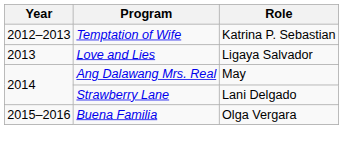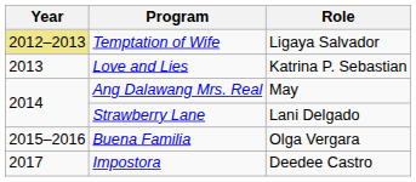 <table class="wikitable sortable">
 <tr>
 <th>Year</th>
 <th>Program</th>
 <th>Role</th>
 </tr>
 <tr>
-<td>2012–2013</td>
+<td style="background: khaki;">2012–2013</td>
 <td><em><a href='#'>Temptation of Wife</a></em></td>
-<td>Katrina P. Sebastian</td>
+<td>Ligaya Salvador</td>
 </tr>
 <tr>
 <td>2013</td>
 <td><em><a href='#'>Love and Lies</a></em></td>
-<td>Ligaya Salvador</td>
+<td>Katrina P. Sebastian</td>
 </tr>
 <tr>
 <td rowspan="2">2014</td>
 <td><em><a href='#'>Ang Dalawang Mrs. Real</a></em></td>
 <td>May</td>
 </tr>
 <tr>
 <td><em><a href='#'>Strawberry Lane</a></em></td>
 <td>Lani Delgado</td>
 </tr>
 <tr>
 <td>2015–2016</td>
 <td><em><a href='#'>Buena Familia</a></em></td>
 <td>Olga Vergara</td>
 </tr>
+<tr>
+<td>2017</td>
+<td><em><a href='#'>Impostora</a></em></td>
+<td>Deedee Castro</td>
+</tr>
 </table>
